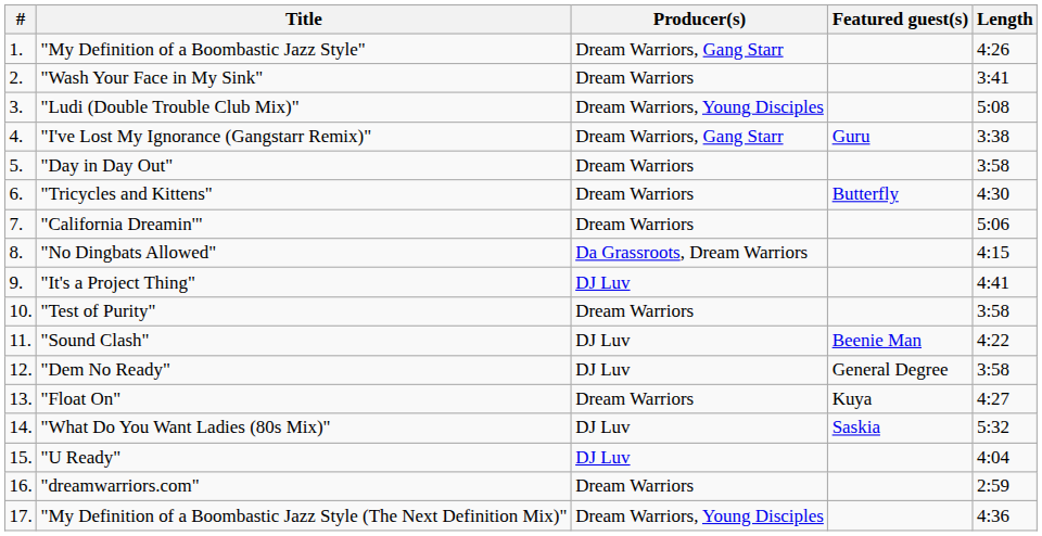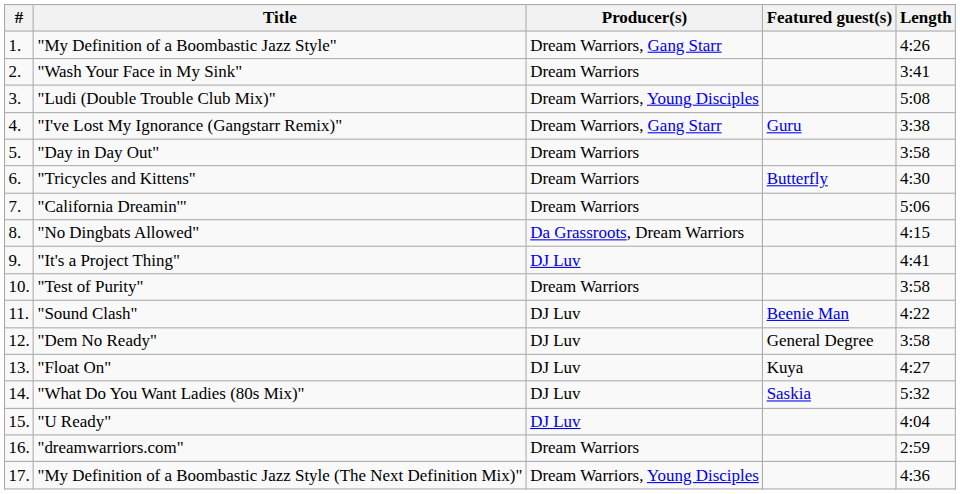 <table class="wikitable">
 <tr>
 <th>#</th>
 <th>Title</th>
 <th>Producer(s)</th>
 <th>Featured guest(s)</th>
 <th>Length</th>
 </tr>
 <tr>
 <td>1.</td>
 <td>"My Definition of a Boombastic Jazz Style"</td>
 <td>Dream Warriors, <a href='#'>Gang Starr</a></td>
 <td></td>
 <td>4:26</td>
 </tr>
 <tr>
 <td>2.</td>
 <td>"Wash Your Face in My Sink"</td>
 <td>Dream Warriors</td>
 <td></td>
 <td>3:41</td>
 </tr>
 <tr>
 <td>3.</td>
 <td>"Ludi (Double Trouble Club Mix)"</td>
 <td>Dream Warriors, <a href='#'>Young Disciples</a></td>
 <td></td>
 <td>5:08</td>
 </tr>
 <tr>
 <td>4.</td>
 <td>"I've Lost My Ignorance (Gangstarr Remix)"</td>
 <td>Dream Warriors, <a href='#'>Gang Starr</a></td>
 <td><a href='#'>Guru</a></td>
 <td>3:38</td>
 </tr>
 <tr>
 <td>5.</td>
 <td>"Day in Day Out"</td>
 <td>Dream Warriors</td>
 <td></td>
 <td>3:58</td>
 </tr>
 <tr>
 <td>6.</td>
 <td>"Tricycles and Kittens"</td>
 <td>Dream Warriors</td>
 <td><a href='#'>Butterfly</a></td>
 <td>4:30</td>
 </tr>
 <tr>
 <td>7.</td>
 <td>"California Dreamin'"</td>
 <td>Dream Warriors</td>
 <td></td>
 <td>5:06</td>
 </tr>
 <tr>
 <td>8.</td>
 <td>"No Dingbats Allowed"</td>
 <td><a href='#'>Da Grassroots</a>, Dream Warriors</td>
 <td></td>
 <td>4:15</td>
 </tr>
 <tr>
 <td>9.</td>
 <td>"It's a Project Thing"</td>
 <td><a href='#'>DJ Luv</a></td>
 <td></td>
 <td>4:41</td>
 </tr>
 <tr>
 <td>10.</td>
 <td>"Test of Purity"</td>
 <td>Dream Warriors</td>
 <td></td>
 <td>3:58</td>
 </tr>
 <tr>
 <td>11.</td>
 <td>"Sound Clash"</td>
 <td>DJ Luv</td>
 <td><a href='#'>Beenie Man</a></td>
 <td>4:22</td>
 </tr>
 <tr>
 <td>12.</td>
 <td>"Dem No Ready"</td>
 <td>DJ Luv</td>
 <td>General Degree</td>
 <td>3:58</td>
 </tr>
 <tr>
 <td>13.</td>
 <td>"Float On"</td>
-<td>Dream Warriors</td>
+<td>DJ Luv</td>
 <td>Kuya</td>
 <td>4:27</td>
 </tr>
 <tr>
 <td>14.</td>
 <td>"What Do You Want Ladies (80s Mix)"</td>
 <td>DJ Luv</td>
 <td><a href='#'>Saskia</a></td>
 <td>5:32</td>
 </tr>
 <tr>
 <td>15.</td>
 <td>"U Ready"</td>
 <td><a href='#'>DJ Luv</a></td>
 <td></td>
 <td>4:04</td>
 </tr>
 <tr>
 <td>16.</td>
 <td>"dreamwarriors.com"</td>
 <td>Dream Warriors</td>
 <td></td>
 <td>2:59</td>
 </tr>
 <tr>
 <td>17.</td>
 <td>"My Definition of a Boombastic Jazz Style (The Next Definition Mix)"</td>
 <td>Dream Warriors, <a href='#'>Young Disciples</a></td>
 <td></td>
 <td>4:36</td>
 </tr>
 </table>
